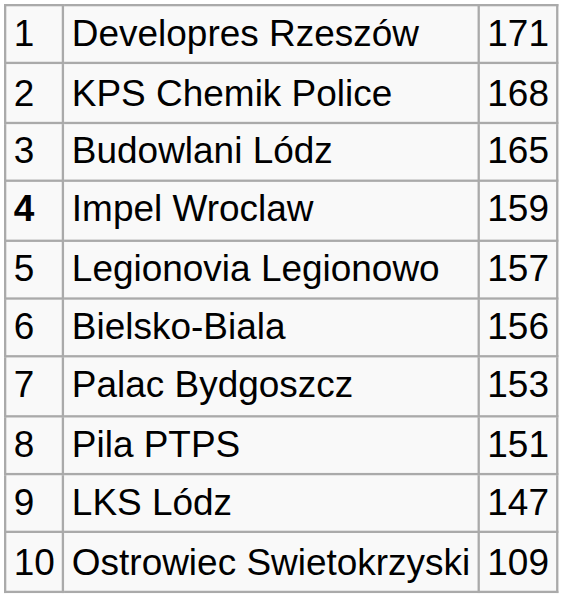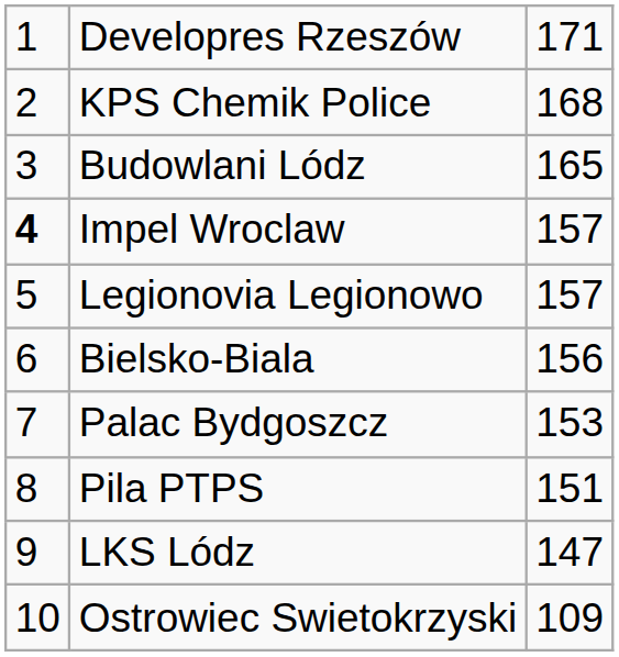 <table class="wikitable">
 <tr>
 <td>1</td>
 <td>Developres Rzeszów</td>
 <td>171</td>
 </tr>
 <tr>
 <td>2</td>
 <td>KPS Chemik Police</td>
 <td>168</td>
 </tr>
 <tr>
 <td>3</td>
 <td>Budowlani Lódz</td>
 <td>165</td>
 </tr>
 <tr>
 <td><strong>4</strong></td>
 <td>Impel Wroclaw</td>
-<td>159</td>
+<td>157</td>
 </tr>
 <tr>
 <td>5</td>
 <td>Legionovia Legionowo</td>
 <td>157</td>
 </tr>
 <tr>
 <td>6</td>
 <td>Bielsko-Biala</td>
 <td>156</td>
 </tr>
 <tr>
 <td>7</td>
 <td>Palac Bydgoszcz</td>
 <td>153</td>
 </tr>
 <tr>
 <td>8</td>
 <td>Pila PTPS</td>
 <td>151</td>
 </tr>
 <tr>
 <td>9</td>
 <td>LKS Lódz</td>
 <td>147</td>
 </tr>
 <tr>
 <td>10</td>
 <td>Ostrowiec Swietokrzyski</td>
 <td>109</td>
 </tr>
 </table>
